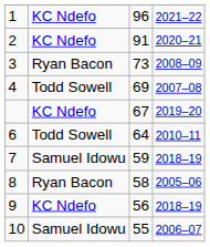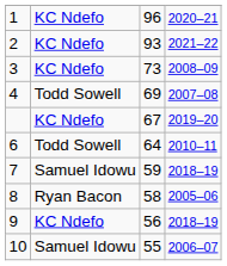 <table class="wikitable">
 <tr>
 </tr>
 <tr>
 <td>1</td>
 <td><a href='#'>KC Ndefo</a></td>
 <td>96</td>
-<td style="font-size:80%;"><a href='#'>2021–22</a></td>
+<td style="font-size:80%;"><a href='#'>2020–21</a></td>
 </tr>
 <tr>
 <td>2</td>
 <td><a href='#'>KC Ndefo</a></td>
-<td>91</td>
-<td style="font-size:80%;"><a href='#'>2020–21</a></td>
+<td>93</td>
+<td style="font-size:80%;"><a href='#'>2021–22</a></td>
 </tr>
 <tr>
 <td>3</td>
-<td>Ryan Bacon</td>
+<td><a href='#'>KC Ndefo</a></td>
 <td>73</td>
 <td style="font-size:80%;"><a href='#'>2008–09</a></td>
 </tr>
 <tr>
 <td>4</td>
 <td>Todd Sowell</td>
 <td>69</td>
 <td style="font-size:80%;"><a href='#'>2007–08</a></td>
 </tr>
 <tr>
 <td></td>
 <td><a href='#'>KC Ndefo</a></td>
 <td>67</td>
 <td style="font-size:80%;"><a href='#'>2019–20</a></td>
 </tr>
 <tr>
 <td>6</td>
 <td>Todd Sowell</td>
 <td>64</td>
 <td style="font-size:80%;"><a href='#'>2010–11</a></td>
 </tr>
 <tr>
 <td>7</td>
 <td>Samuel Idowu</td>
 <td>59</td>
 <td style="font-size:80%;"><a href='#'>2018–19</a></td>
 </tr>
 <tr>
 <td>8</td>
 <td>Ryan Bacon</td>
 <td>58</td>
 <td style="font-size:80%;"><a href='#'>2005–06</a></td>
 </tr>
 <tr>
 <td>9</td>
 <td><a href='#'>KC Ndefo</a></td>
 <td>56</td>
 <td style="font-size:80%;"><a href='#'>2018–19</a></td>
 </tr>
 <tr>
 <td>10</td>
 <td>Samuel Idowu</td>
 <td>55</td>
 <td style="font-size:80%;"><a href='#'>2006–07</a></td>
 </tr>
 </table>
